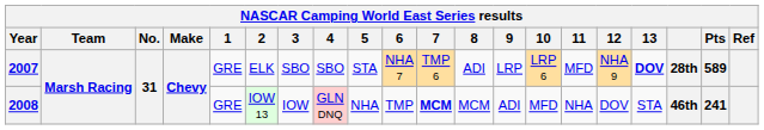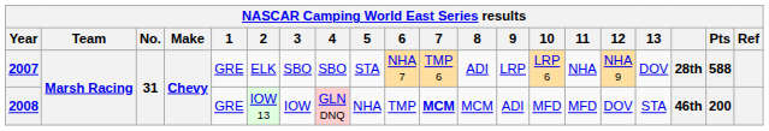 <table class="wikitable" style="text-align:center; font-size:75%">
 <tr>
 <th colspan=20><a href='#'>NASCAR Camping World East Series</a> results</th>
 </tr>
 <tr>
 <th>Year</th>
 <th>Team</th>
 <th>No.</th>
 <th>Make</th>
 <th>1</th>
 <th>2</th>
 <th>3</th>
 <th>4</th>
 <th>5</th>
 <th>6</th>
 <th>7</th>
 <th>8</th>
 <th>9</th>
 <th>10</th>
 <th>11</th>
 <th>12</th>
 <th>13</th>
 <th></th>
 <th>Pts</th>
 <th>Ref</th>
 </tr>
 <tr>
 <th><a href='#'>2007</a></th>
 <th rowspan=2><a href='#'>Marsh Racing</a></th>
 <th rowspan=2>31</th>
 <th rowspan=2><a href='#'>Chevy</a></th>
 <td><a href='#'>GRE</a></td>
 <td><a href='#'>ELK</a></td>
 <td><a href='#'>SBO</a></td>
 <td><a href='#'>SBO</a></td>
 <td><a href='#'>STA</a></td>
 <td style="background:#FFDF9F;"><a href='#'>NHA</a><br><small>7</small></td>
 <td style="background:#FFDF9F;"><a href='#'>TMP</a><br><small>6</small></td>
 <td><a href='#'>ADI</a></td>
 <td><a href='#'>LRP</a></td>
 <td style="background:#FFDF9F;"><a href='#'>LRP</a><br><small>6</small></td>
-<td><a href='#'>MFD</a></td>
+<td><a href='#'>NHA</a></td>
 <td style="background:#FFDF9F;"><a href='#'>NHA</a><br><small>9</small></td>
-<td><strong><a href='#'>DOV</a></strong></td>
+<td><a href='#'>DOV</a></td>
 <th>28th</th>
-<th>589</th>
+<th>588</th>
 <th></th>
 </tr>
 <tr>
 <th><a href='#'>2008</a></th>
 <td><a href='#'>GRE</a></td>
 <td style="background:#DFFFDF;"><a href='#'>IOW</a><br><small>13</small></td>
 <td><a href='#'>IOW</a></td>
 <td style="background:#FFCFCF;"><a href='#'>GLN</a><br><small>DNQ</small></td>
 <td><a href='#'>NHA</a></td>
 <td><a href='#'>TMP</a></td>
 <td><strong><a href='#'>MCM</a></strong></td>
 <td><a href='#'>MCM</a></td>
 <td><a href='#'>ADI</a></td>
 <td><a href='#'>MFD</a></td>
-<td><a href='#'>NHA</a></td>
+<td><a href='#'>MFD</a></td>
 <td><a href='#'>DOV</a></td>
 <td><a href='#'>STA</a></td>
 <th>46th</th>
-<th>241</th>
+<th>200</th>
 <th></th>
 </tr>
 </table>
